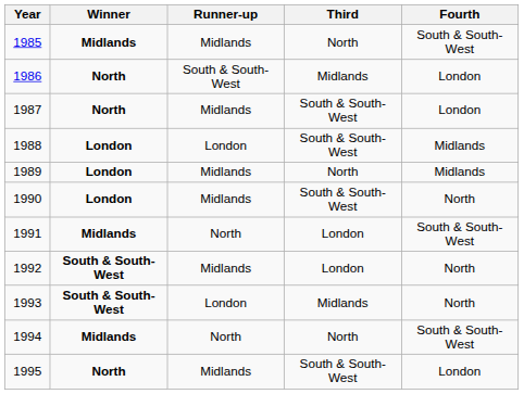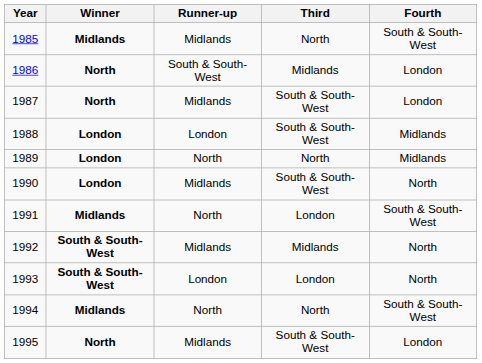 <table class="wikitable" style="text-align:center;border="1">
 <tr>
 <th width="50pt">Year</th>
 <th width="140pt">Winner</th>
 <th width="140pt">Runner-up</th>
 <th width="140pt">Third</th>
 <th width="140pt">Fourth</th>
 </tr>
 <tr>
 <td><a href='#'>1985</a></td>
 <td><strong>Midlands</strong></td>
 <td>Midlands</td>
 <td>North</td>
 <td>South & South-West</td>
 </tr>
 <tr>
 <td><a href='#'>1986</a></td>
 <td><strong>North</strong></td>
 <td>South & South-West</td>
 <td>Midlands</td>
 <td>London</td>
 </tr>
 <tr>
 <td>1987</td>
 <td><strong>North</strong></td>
 <td>Midlands</td>
 <td>South & South-West</td>
 <td>London</td>
 </tr>
 <tr>
 <td>1988</td>
 <td><strong>London</strong></td>
 <td>London</td>
 <td>South & South-West</td>
 <td>Midlands</td>
 </tr>
 <tr>
 <td>1989</td>
 <td><strong>London</strong></td>
-<td>Midlands</td>
+<td>North</td>
 <td>North</td>
 <td>Midlands</td>
 </tr>
 <tr>
 <td>1990</td>
 <td><strong>London</strong></td>
 <td>Midlands</td>
 <td>South & South-West</td>
 <td>North</td>
 </tr>
 <tr>
 <td>1991</td>
 <td><strong>Midlands</strong></td>
 <td>North</td>
 <td>London</td>
 <td>South & South-West</td>
 </tr>
 <tr>
 <td>1992</td>
 <td><strong>South & South-West</strong></td>
 <td>Midlands</td>
-<td>London</td>
+<td>Midlands</td>
 <td>North</td>
 </tr>
 <tr>
 <td>1993</td>
 <td><strong>South & South-West</strong></td>
 <td>London</td>
-<td>Midlands</td>
+<td>London</td>
 <td>North</td>
 </tr>
 <tr>
 <td>1994</td>
 <td><strong>Midlands</strong></td>
 <td>North</td>
 <td>North</td>
 <td>South & South-West</td>
 </tr>
 <tr>
 <td>1995</td>
 <td><strong>North</strong></td>
 <td>Midlands</td>
 <td>South & South-West</td>
 <td>London</td>
 </tr>
 </table>
